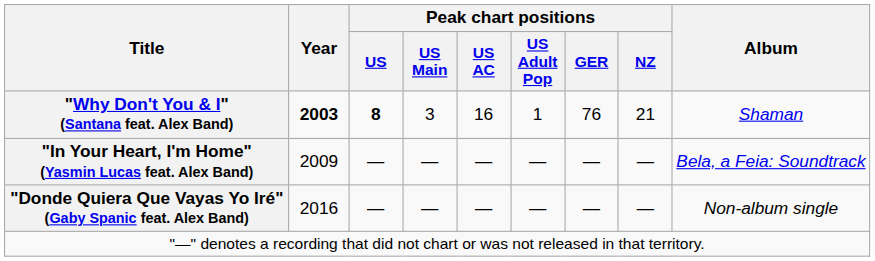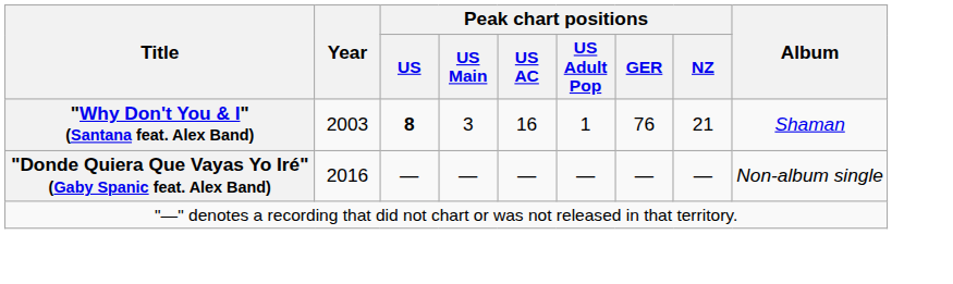 <table class="wikitable plainrowheaders" style="text-align:center;" border="1">
 <tr>
 <th scope="col" rowspan="2" style="width:16em;">Title</th>
 <th scope="col" rowspan="2" style="width:3em;">Year</th>
 <th scope="col" colspan="6">Peak chart positions</th>
 <th scope="col" rowspan="2">Album</th>
 </tr>
 <tr>
 <th scope="col" style="width:3em;font-size:90%;"><a href='#'>US</a></th>
 <th scope="col" style="width:3em;font-size:90%;"><a href='#'>US<br>Main</a></th>
 <th scope="col" style="width:3em;font-size:90%;"><a href='#'>US<br>AC</a></th>
 <th scope="col" style="width:3em;font-size:90%;"><a href='#'>US Adult Pop</a></th>
 <th scope="col" style="width:3em;font-size:90%;"><a href='#'>GER</a></th>
 <th scope="col" style="width:3em;font-size:90%;"><a href='#'>NZ</a></th>
 </tr>
 <tr>
 <th scope="row">"<a href='#'>Why Don't You & I</a>"<br><small>(<a href='#'>Santana</a> feat. Alex Band)</small></th>
-<td><strong>2003</strong></td>
+<td>2003</td>
 <td><strong>8</strong></td>
 <td>3</td>
 <td>16</td>
 <td>1</td>
 <td>76</td>
 <td>21</td>
 <td><em><a href='#'>Shaman</a></em></td>
-</tr>
-<tr>
-<th scope="row">"In Your Heart, I'm Home"<br><small>(<a href='#'>Yasmin Lucas</a> feat. Alex Band)</small></th>
-<td>2009</td>
-<td>—</td>
-<td>—</td>
-<td>—</td>
-<td>—</td>
-<td>—</td>
-<td>—</td>
-<td><em><a href='#'>Bela, a Feia: Soundtrack</a></em></td>
 </tr>
 <tr>
 <th scope="row">"Donde Quiera Que Vayas Yo Iré"<br><small>(<a href='#'>Gaby Spanic</a> feat. Alex Band)</small></th>
 <td>2016</td>
 <td>—</td>
 <td>—</td>
 <td>—</td>
 <td>—</td>
 <td>—</td>
 <td>—</td>
 <td><em>Non-album single</em></td>
 </tr>
 <tr>
 <td colspan="9" style="font-size:90%">"—" denotes a recording that did not chart or was not released in that territory.</td>
 </tr>
 </table>
